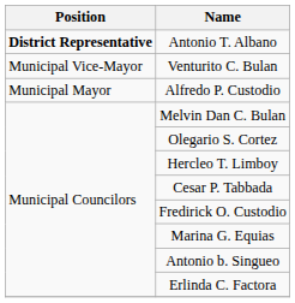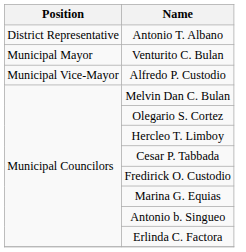 <table class="wikitable" style="line-height:1.20em; font-size:100%;">
 <tr>
 <th>Position</th>
 <th>Name</th>
 </tr>
 <tr>
-<td><strong>District Representative</strong></td>
+<td>District Representative</td>
 <td style="text-align:center;">Antonio T. Albano</td>
 </tr>
 <tr>
-<td>Municipal Vice-Mayor</td>
+<td>Municipal Mayor</td>
 <td style="text-align:center;">Venturito C. Bulan</td>
 </tr>
 <tr>
-<td>Municipal Mayor</td>
+<td>Municipal Vice-Mayor</td>
 <td style="text-align:center;">Alfredo P. Custodio</td>
 </tr>
 <tr>
 <td rowspan=8>Municipal Councilors</td>
 <td style="text-align:center;">Melvin Dan C. Bulan</td>
 </tr>
 <tr>
 <td style="text-align:center;">Olegario S. Cortez</td>
 </tr>
 <tr>
 <td style="text-align:center;">Hercleo T. Limboy</td>
 </tr>
 <tr>
 <td style="text-align:center;">Cesar P. Tabbada</td>
 </tr>
 <tr>
 <td style="text-align:center;">Fredirick O. Custodio</td>
 </tr>
 <tr>
 <td style="text-align:center;">Marina G. Equias</td>
 </tr>
 <tr>
 <td style="text-align:center;">Antonio b. Singueo</td>
 </tr>
 <tr>
 <td style="text-align:center;">Erlinda C. Factora</td>
 </tr>
 <tr>
 </tr>
 </table>
